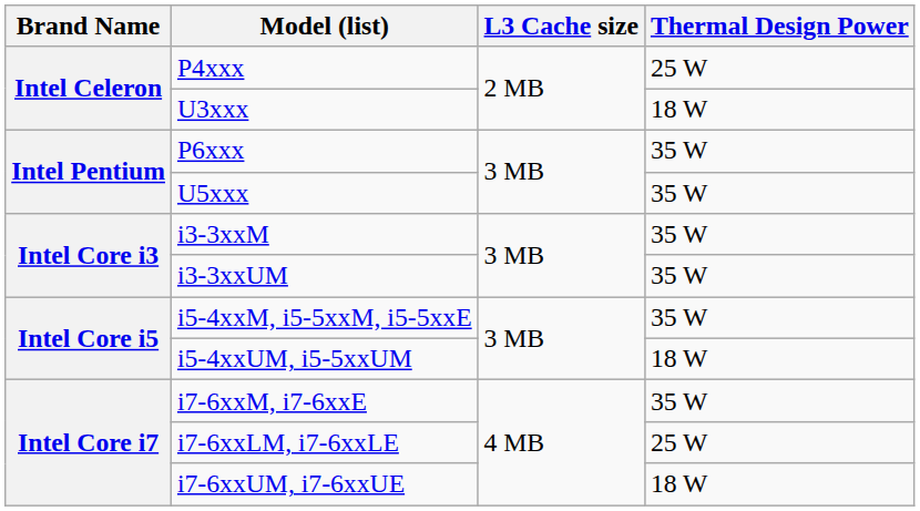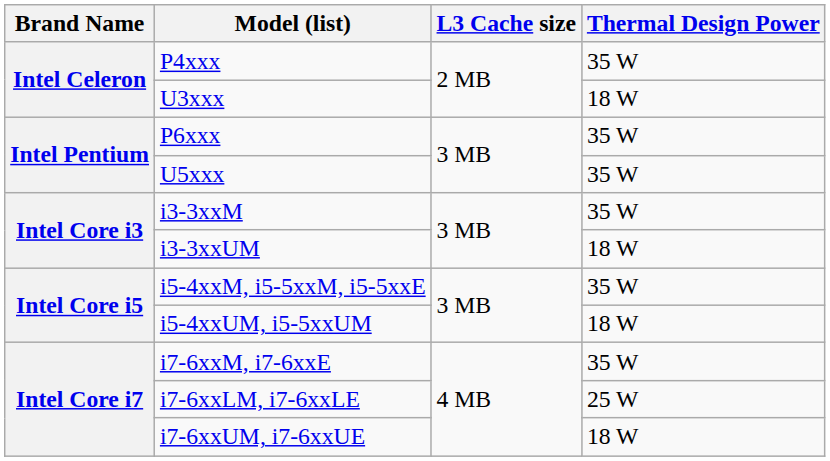 <table class="wikitable">
 <tr>
 <th>Brand Name</th>
 <th>Model (list)</th>
 <th><a href='#'>L3 Cache</a> size</th>
 <th><a href='#'>Thermal Design Power</a></th>
 </tr>
 <tr>
 <th rowspan=2><a href='#'>Intel Celeron</a></th>
 <td><a href='#'>P4xxx</a></td>
 <td rowspan=2>2 MB</td>
-<td>25 W</td>
+<td>35 W</td>
 </tr>
 <tr>
 <td><a href='#'>U3xxx</a></td>
 <td>18 W</td>
 </tr>
 <tr>
 <th rowspan=2><a href='#'>Intel Pentium</a></th>
 <td><a href='#'>P6xxx</a></td>
 <td rowspan=2>3 MB</td>
 <td>35 W</td>
 </tr>
 <tr>
 <td><a href='#'>U5xxx</a></td>
 <td>35 W</td>
 </tr>
 <tr>
 <th rowspan=2><a href='#'>Intel Core i3</a></th>
 <td><a href='#'>i3-3xxM</a></td>
 <td rowspan=2>3 MB</td>
 <td>35 W</td>
 </tr>
 <tr>
 <td><a href='#'>i3-3xxUM</a></td>
-<td>35 W</td>
+<td>18 W</td>
 </tr>
 <tr>
 <th rowspan=2><a href='#'>Intel Core i5</a></th>
 <td><a href='#'>i5-4xxM, i5-5xxM, i5-5xxE</a></td>
 <td rowspan=2>3 MB</td>
 <td>35 W</td>
 </tr>
 <tr>
 <td><a href='#'>i5-4xxUM, i5-5xxUM</a></td>
 <td>18 W</td>
 </tr>
 <tr>
 <th rowspan=3><a href='#'>Intel Core i7</a></th>
 <td><a href='#'>i7-6xxM, i7-6xxE</a></td>
 <td rowspan=3>4 MB</td>
 <td>35 W</td>
 </tr>
 <tr>
 <td><a href='#'>i7-6xxLM, i7-6xxLE</a></td>
 <td>25 W</td>
 </tr>
 <tr>
 <td><a href='#'>i7-6xxUM, i7-6xxUE</a></td>
 <td>18 W</td>
 </tr>
 </table>
